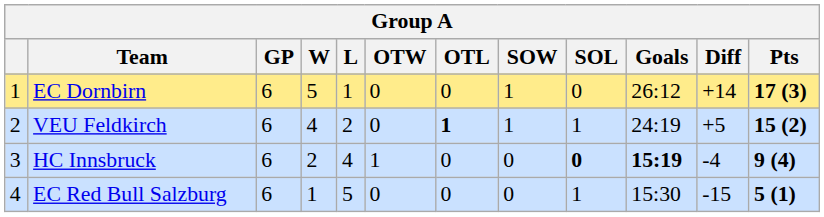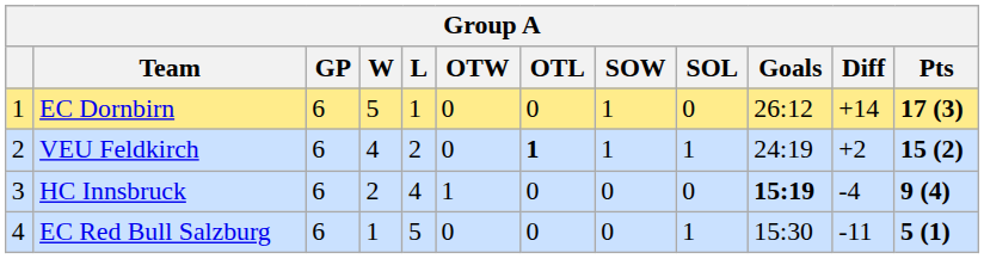 <table class="wikitable" width="600px">
 <tr style="background-color:#c0c0c0;">
 <th colspan="12">Group A</th>
 </tr>
 <tr style="background-color:#c0c0c0;">
 <th></th>
 <th>Team</th>
 <th>GP</th>
 <th>W</th>
 <th>L</th>
 <th>OTW</th>
 <th>OTL</th>
 <th>SOW</th>
 <th>SOL</th>
 <th>Goals</th>
 <th>Diff</th>
 <th>Pts</th>
 </tr>
 <tr bgcolor="#FFEC8B">
 <td>1</td>
 <td><a href='#'>EC Dornbirn</a></td>
 <td>6</td>
 <td>5</td>
 <td>1</td>
 <td>0</td>
 <td>0</td>
 <td>1</td>
 <td>0</td>
 <td>26:12</td>
 <td>+14</td>
 <td><strong>17 (3)</strong></td>
 </tr>
 <tr bgcolor="#CAE1FF">
 <td>2</td>
 <td><a href='#'>VEU Feldkirch</a></td>
 <td>6</td>
 <td>4</td>
 <td>2</td>
 <td>0</td>
 <td><strong>1</strong></td>
 <td>1</td>
 <td>1</td>
 <td>24:19</td>
-<td>+5</td>
+<td>+2</td>
 <td><strong>15 (2)</strong></td>
 </tr>
 <tr bgcolor="#CAE1FF">
 <td>3</td>
 <td><a href='#'>HC Innsbruck</a></td>
 <td>6</td>
 <td>2</td>
 <td>4</td>
 <td>1</td>
 <td>0</td>
 <td>0</td>
-<td><strong>0</strong></td>
+<td>0</td>
 <td><strong>15:19</strong></td>
 <td>-4</td>
 <td><strong>9 (4)</strong></td>
 </tr>
 <tr bgcolor="#CAE1FF">
 <td>4</td>
 <td><a href='#'>EC Red Bull Salzburg</a></td>
 <td>6</td>
 <td>1</td>
 <td>5</td>
 <td>0</td>
 <td>0</td>
 <td>0</td>
 <td>1</td>
 <td>15:30</td>
-<td>-15</td>
+<td>-11</td>
 <td><strong>5 (1)</strong></td>
 </tr>
 </table>
